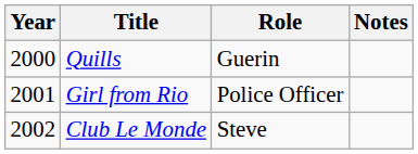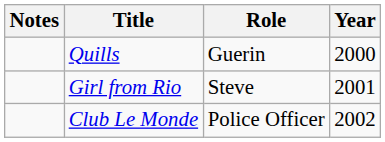 <table class="wikitable sortable">
 <tr>
-<th>Year</th>
+<th>Notes</th>
 <th>Title</th>
 <th>Role</th>
-<th>Notes</th>
+<th>Year</th>
 </tr>
 <tr>
-<td>2000</td>
+<td></td>
 <td><em><a href='#'>Quills</a></em></td>
 <td>Guerin</td>
-<td></td>
+<td>2000</td>
 </tr>
 <tr>
+<td></td>
+<td><a href='#'><em>Girl from Rio</em></a></td>
+<td>Steve</td>
 <td>2001</td>
-<td><a href='#'><em>Girl from Rio</em></a></td>
-<td>Police Officer</td>
-<td></td>
 </tr>
 <tr>
+<td></td>
+<td><em><a href='#'>Club Le Monde</a></em></td>
+<td>Police Officer</td>
 <td>2002</td>
-<td><em><a href='#'>Club Le Monde</a></em></td>
-<td>Steve</td>
-<td></td>
 </tr>
 </table>
